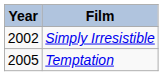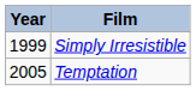 <table class="wikitable" style="font-size:95%;">
 <tr>
 <th style="background:#B0C4DE;">Year</th>
 <th style="background:#B0C4DE;">Film</th>
 </tr>
 <tr>
-<td>2002</td>
+<td>1999</td>
 <td><em><a href='#'>Simply Irresistible</a></em></td>
 </tr>
 <tr>
 <td>2005</td>
 <td><em><a href='#'>Temptation</a></em></td>
 </tr>
 </table>
